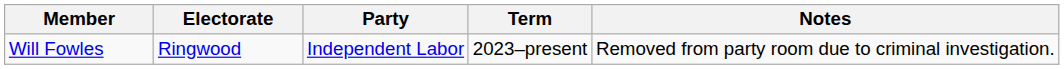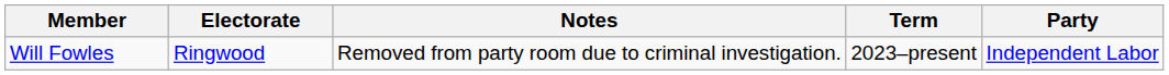 <table class="wikitable">
 <tr>
 <th width=120px>Member</th>
 <th width=120px>Electorate</th>
+<th>Notes</th>
+<th>Term</th>
 <th>Party</th>
-<th>Term</th>
-<th>Notes</th>
 </tr>
 <tr>
 <td><a href='#'>Will Fowles</a></td>
 <td><a href='#'>Ringwood</a></td>
+<td>Removed from party room due to criminal investigation.</td>
+<td>2023–present</td>
 <td><a href='#'>Independent Labor</a></td>
-<td>2023–present</td>
-<td>Removed from party room due to criminal investigation.</td>
 </tr>
 </table>
